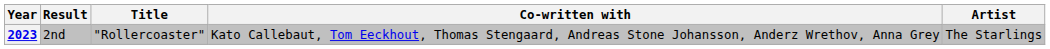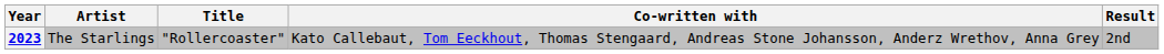 <table class="wikitable plainrowheaders">
 <tr>
 <th scope="col">Year</th>
-<th scope="col">Result</th>
+<th scope="col">Artist</th>
 <th scope="col">Title</th>
 <th scope="col">Co-written with</th>
-<th scope="col">Artist</th>
+<th scope="col">Result</th>
 </tr>
 <tr bgcolor="silver">
 <th scope="row"><a href='#'>2023</a></th>
-<td>2nd</td>
+<td>The Starlings</td>
 <td>"Rollercoaster"</td>
 <td>Kato Callebaut, <a href='#'>Tom Eeckhout</a>, Thomas Stengaard, Andreas Stone Johansson, Anderz Wrethov, Anna Grey</td>
-<td>The Starlings</td>
+<td>2nd</td>
 </tr>
 </table>
